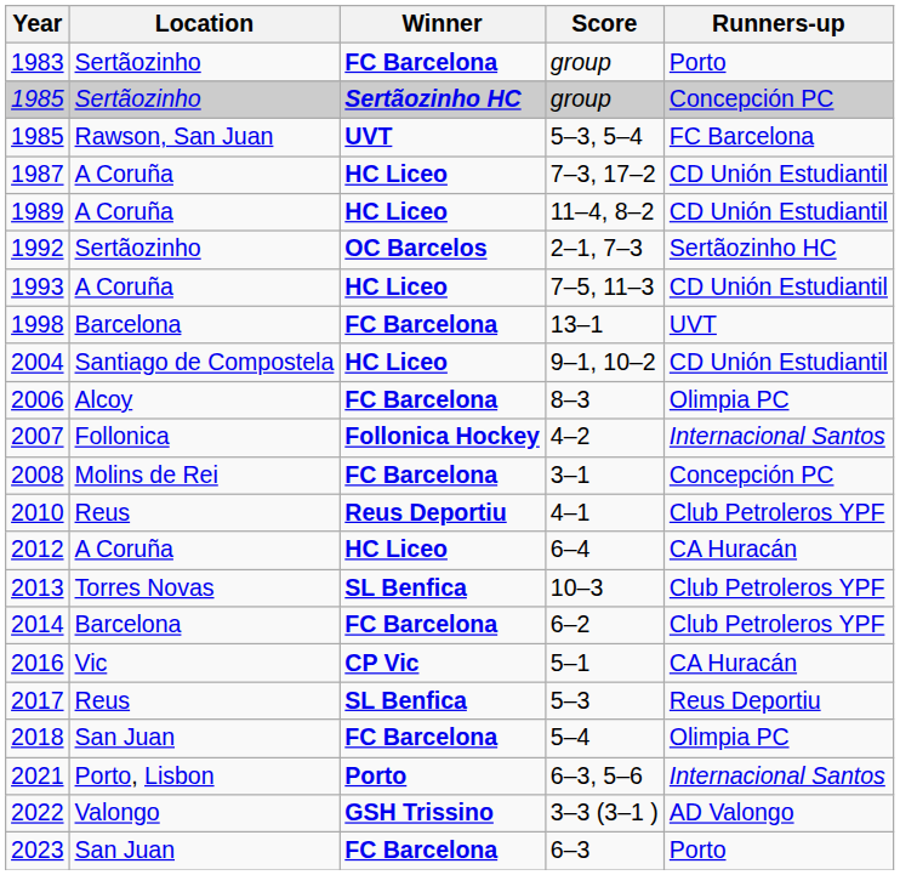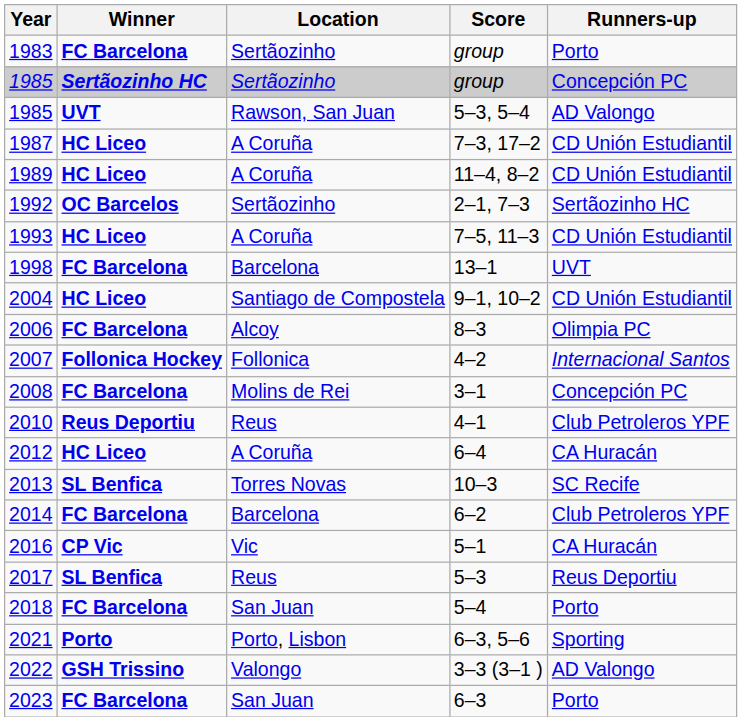 <table class="wikitable plainrowheaders">
 <tr>
 <th scope="col">Year</th>
+<th scope="col">Winner</th>
 <th scope="col">Location</th>
-<th scope="col">Winner</th>
 <th scope="col" class="unsortable">Score</th>
 <th scope="col">Runners-up</th>
 </tr>
 <tr>
 <td><a href='#'>1983</a></td>
+<td> <strong><a href='#'>FC Barcelona</a></strong></td>
 <td> <a href='#'>Sertãozinho</a></td>
-<td> <strong><a href='#'>FC Barcelona</a></strong></td>
 <td><em>group</em></td>
 <td> <a href='#'>Porto</a></td>
 </tr>
 <tr bgcolor="#CCCCCC">
 <td><em><a href='#'>1985</a></em></td>
+<td> <strong><em><a href='#'>Sertãozinho HC</a></em></strong></td>
 <td> <em><a href='#'>Sertãozinho</a></em></td>
-<td> <strong><em><a href='#'>Sertãozinho HC</a></em></strong></td>
 <td><em>group</em></td>
 <td> <a href='#'>Concepción PC</a></td>
 </tr>
 <tr>
 <td><a href='#'>1985</a></td>
+<td> <strong><a href='#'>UVT</a></strong></td>
 <td> <a href='#'>Rawson, San Juan</a></td>
-<td> <strong><a href='#'>UVT</a></strong></td>
 <td>5–3, 5–4</td>
-<td> <a href='#'>FC Barcelona</a></td>
+<td> <a href='#'>AD Valongo</a></td>
 </tr>
 <tr>
 <td><a href='#'>1987</a></td>
+<td> <strong><a href='#'>HC Liceo</a></strong></td>
 <td> <a href='#'>A Coruña</a></td>
-<td> <strong><a href='#'>HC Liceo</a></strong></td>
 <td>7–3, 17–2</td>
 <td> <a href='#'>CD Unión Estudiantil</a></td>
 </tr>
 <tr>
 <td><a href='#'>1989</a></td>
+<td> <strong><a href='#'>HC Liceo</a></strong></td>
 <td> <a href='#'>A Coruña</a></td>
-<td> <strong><a href='#'>HC Liceo</a></strong></td>
 <td>11–4, 8–2</td>
 <td> <a href='#'>CD Unión Estudiantil</a></td>
 </tr>
 <tr>
 <td><a href='#'>1992</a></td>
+<td> <strong><a href='#'>OC Barcelos</a></strong></td>
 <td> <a href='#'>Sertãozinho</a></td>
-<td> <strong><a href='#'>OC Barcelos</a></strong></td>
 <td>2–1, 7–3</td>
 <td> <a href='#'>Sertãozinho HC</a></td>
 </tr>
 <tr>
 <td><a href='#'>1993</a></td>
+<td> <strong><a href='#'>HC Liceo</a></strong></td>
 <td> <a href='#'>A Coruña</a></td>
-<td> <strong><a href='#'>HC Liceo</a></strong></td>
 <td>7–5, 11–3</td>
 <td> <a href='#'>CD Unión Estudiantil</a></td>
 </tr>
 <tr>
 <td><a href='#'>1998</a></td>
+<td> <strong><a href='#'>FC Barcelona</a></strong></td>
 <td> <a href='#'>Barcelona</a></td>
-<td> <strong><a href='#'>FC Barcelona</a></strong></td>
 <td>13–1</td>
 <td> <a href='#'>UVT</a></td>
 </tr>
 <tr>
 <td><a href='#'>2004</a></td>
+<td> <strong><a href='#'>HC Liceo</a></strong></td>
 <td> <a href='#'>Santiago de Compostela</a></td>
-<td> <strong><a href='#'>HC Liceo</a></strong></td>
 <td>9–1, 10–2</td>
 <td> <a href='#'>CD Unión Estudiantil</a></td>
 </tr>
 <tr>
 <td><a href='#'>2006</a></td>
+<td> <strong><a href='#'>FC Barcelona</a></strong></td>
 <td> <a href='#'>Alcoy</a></td>
-<td> <strong><a href='#'>FC Barcelona</a></strong></td>
 <td>8–3</td>
 <td> <a href='#'>Olimpia PC</a></td>
 </tr>
 <tr>
 <td><a href='#'>2007</a></td>
+<td> <strong><a href='#'>Follonica Hockey</a></strong></td>
 <td> <a href='#'>Follonica</a></td>
-<td> <strong><a href='#'>Follonica Hockey</a></strong></td>
 <td>4–2</td>
 <td> <em><a href='#'>Internacional Santos</a></em></td>
 </tr>
 <tr>
 <td><a href='#'>2008</a></td>
+<td> <strong><a href='#'>FC Barcelona</a></strong></td>
 <td> <a href='#'>Molins de Rei</a></td>
-<td> <strong><a href='#'>FC Barcelona</a></strong></td>
 <td>3–1</td>
 <td> <a href='#'>Concepción PC</a></td>
 </tr>
 <tr>
 <td><a href='#'>2010</a></td>
+<td> <strong><a href='#'>Reus Deportiu</a></strong></td>
 <td> <a href='#'>Reus</a></td>
-<td> <strong><a href='#'>Reus Deportiu</a></strong></td>
 <td>4–1</td>
 <td> <a href='#'>Club Petroleros YPF</a></td>
 </tr>
 <tr>
 <td><a href='#'>2012</a></td>
+<td> <strong><a href='#'>HC Liceo</a></strong></td>
 <td> <a href='#'>A Coruña</a></td>
-<td> <strong><a href='#'>HC Liceo</a></strong></td>
 <td>6–4</td>
 <td> <a href='#'>CA Huracán</a></td>
 </tr>
 <tr>
 <td><a href='#'>2013</a></td>
+<td> <strong><a href='#'>SL Benfica</a></strong></td>
 <td> <a href='#'>Torres Novas</a></td>
-<td> <strong><a href='#'>SL Benfica</a></strong></td>
 <td>10–3</td>
-<td> <a href='#'>Club Petroleros YPF</a></td>
+<td> <a href='#'>SC Recife</a></td>
 </tr>
 <tr>
 <td><a href='#'>2014</a></td>
+<td> <strong><a href='#'>FC Barcelona</a></strong></td>
 <td> <a href='#'>Barcelona</a></td>
-<td> <strong><a href='#'>FC Barcelona</a></strong></td>
 <td>6–2</td>
 <td> <a href='#'>Club Petroleros YPF</a></td>
 </tr>
 <tr>
 <td><a href='#'>2016</a></td>
+<td> <strong><a href='#'>CP Vic</a></strong></td>
 <td> <a href='#'>Vic</a></td>
-<td> <strong><a href='#'>CP Vic</a></strong></td>
 <td>5–1</td>
 <td> <a href='#'>CA Huracán</a></td>
 </tr>
 <tr>
 <td><a href='#'>2017</a></td>
+<td> <strong><a href='#'>SL Benfica</a></strong></td>
 <td> <a href='#'>Reus</a></td>
-<td> <strong><a href='#'>SL Benfica</a></strong></td>
 <td>5–3</td>
 <td> <a href='#'>Reus Deportiu</a></td>
 </tr>
 <tr>
 <td><a href='#'>2018</a></td>
+<td> <strong><a href='#'>FC Barcelona</a></strong></td>
 <td> <a href='#'>San Juan</a></td>
-<td> <strong><a href='#'>FC Barcelona</a></strong></td>
 <td>5–4</td>
-<td> <a href='#'>Olimpia PC</a></td>
+<td> <a href='#'>Porto</a></td>
 </tr>
 <tr>
 <td><a href='#'>2021</a></td>
+<td> <strong><a href='#'>Porto</a></strong></td>
 <td> <a href='#'>Porto</a>, <a href='#'>Lisbon</a></td>
-<td> <strong><a href='#'>Porto</a></strong></td>
 <td>6–3, 5–6</td>
-<td> <em><a href='#'>Internacional Santos</a></em></td>
+<td> <a href='#'>Sporting</a></td>
 </tr>
 <tr>
 <td><a href='#'>2022</a></td>
+<td> <strong><a href='#'>GSH Trissino</a></strong></td>
 <td> <a href='#'>Valongo</a></td>
-<td> <strong><a href='#'>GSH Trissino</a></strong></td>
 <td>3–3 (3–1 )</td>
 <td> <a href='#'>AD Valongo</a></td>
 </tr>
 <tr>
 <td><a href='#'>2023</a></td>
+<td> <strong><a href='#'>FC Barcelona</a></strong></td>
 <td> <a href='#'>San Juan</a></td>
-<td> <strong><a href='#'>FC Barcelona</a></strong></td>
 <td>6–3</td>
 <td> <a href='#'>Porto</a></td>
 </tr>
 </table>
